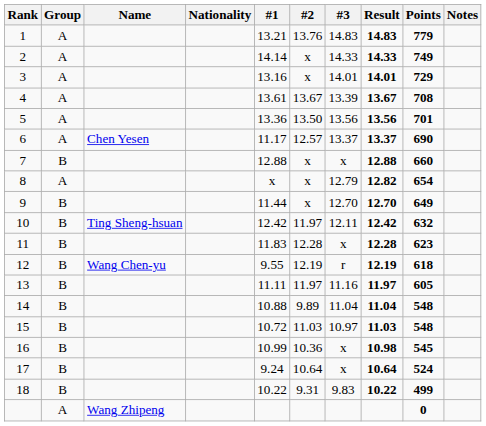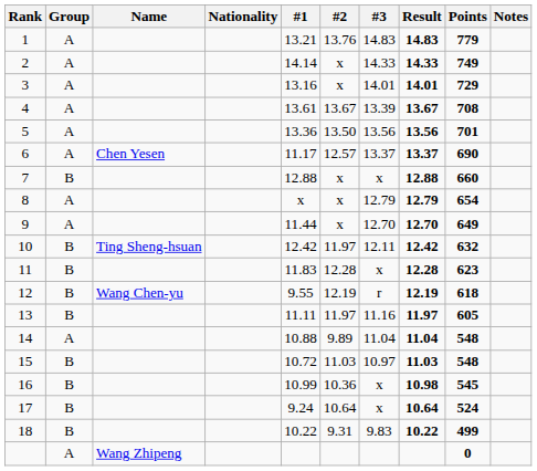 <table class="wikitable sortable" style="text-align:center">
 <tr>
 <th>Rank</th>
 <th>Group</th>
 <th>Name</th>
 <th>Nationality</th>
 <th>#1</th>
 <th>#2</th>
 <th>#3</th>
 <th>Result</th>
 <th>Points</th>
 <th>Notes</th>
 </tr>
 <tr>
 <td>1</td>
 <td>A</td>
 <td align=left></td>
 <td align=left></td>
 <td>13.21</td>
 <td>13.76</td>
 <td>14.83</td>
 <td><strong>14.83</strong></td>
 <td><strong>779</strong></td>
 <td></td>
 </tr>
 <tr>
 <td>2</td>
 <td>A</td>
 <td align=left></td>
 <td align=left></td>
 <td>14.14</td>
 <td>x</td>
 <td>14.33</td>
 <td><strong>14.33</strong></td>
 <td><strong>749</strong></td>
 <td></td>
 </tr>
 <tr>
 <td>3</td>
 <td>A</td>
 <td align=left></td>
 <td align=left></td>
 <td>13.16</td>
 <td>x</td>
 <td>14.01</td>
 <td><strong>14.01</strong></td>
 <td><strong>729</strong></td>
 <td></td>
 </tr>
 <tr>
 <td>4</td>
 <td>A</td>
 <td align=left></td>
 <td align=left></td>
 <td>13.61</td>
 <td>13.67</td>
 <td>13.39</td>
 <td><strong>13.67</strong></td>
 <td><strong>708</strong></td>
 <td></td>
 </tr>
 <tr>
 <td>5</td>
 <td>A</td>
 <td align=left></td>
 <td align=left></td>
 <td>13.36</td>
 <td>13.50</td>
 <td>13.56</td>
 <td><strong>13.56</strong></td>
 <td><strong>701</strong></td>
 <td></td>
 </tr>
 <tr>
 <td>6</td>
 <td>A</td>
 <td align=left><a href='#'>Chen Yesen</a></td>
 <td align=left></td>
 <td>11.17</td>
 <td>12.57</td>
 <td>13.37</td>
 <td><strong>13.37</strong></td>
 <td><strong>690</strong></td>
 <td></td>
 </tr>
 <tr>
 <td>7</td>
 <td>B</td>
 <td align=left></td>
 <td align=left></td>
 <td>12.88</td>
 <td>x</td>
 <td>x</td>
 <td><strong>12.88</strong></td>
 <td><strong>660</strong></td>
 <td></td>
 </tr>
 <tr>
 <td>8</td>
 <td>A</td>
 <td align=left></td>
 <td align=left></td>
 <td>x</td>
 <td>x</td>
 <td>12.79</td>
-<td><strong>12.82</strong></td>
+<td><strong>12.79</strong></td>
 <td><strong>654</strong></td>
 <td></td>
 </tr>
 <tr>
 <td>9</td>
-<td>B</td>
+<td>A</td>
 <td align=left></td>
 <td align=left></td>
 <td>11.44</td>
 <td>x</td>
 <td>12.70</td>
 <td><strong>12.70</strong></td>
 <td><strong>649</strong></td>
 <td></td>
 </tr>
 <tr>
 <td>10</td>
 <td>B</td>
 <td align=left><a href='#'>Ting Sheng-hsuan</a></td>
 <td align=left></td>
 <td>12.42</td>
 <td>11.97</td>
 <td>12.11</td>
 <td><strong>12.42</strong></td>
 <td><strong>632</strong></td>
 <td></td>
 </tr>
 <tr>
 <td>11</td>
 <td>B</td>
 <td align=left></td>
 <td align=left></td>
 <td>11.83</td>
 <td>12.28</td>
 <td>x</td>
 <td><strong>12.28</strong></td>
 <td><strong>623</strong></td>
 <td></td>
 </tr>
 <tr>
 <td>12</td>
 <td>B</td>
 <td align=left><a href='#'>Wang Chen-yu</a></td>
 <td align=left></td>
 <td>9.55</td>
 <td>12.19</td>
 <td>r</td>
 <td><strong>12.19</strong></td>
 <td><strong>618</strong></td>
 <td></td>
 </tr>
 <tr>
 <td>13</td>
 <td>B</td>
 <td align=left></td>
 <td align=left></td>
 <td>11.11</td>
 <td>11.97</td>
 <td>11.16</td>
 <td><strong>11.97</strong></td>
 <td><strong>605</strong></td>
 <td></td>
 </tr>
 <tr>
 <td>14</td>
-<td>B</td>
+<td>A</td>
 <td align=left></td>
 <td align=left></td>
 <td>10.88</td>
 <td>9.89</td>
 <td>11.04</td>
 <td><strong>11.04</strong></td>
 <td><strong>548</strong></td>
 <td></td>
 </tr>
 <tr>
 <td>15</td>
 <td>B</td>
 <td align=left></td>
 <td align=left></td>
 <td>10.72</td>
 <td>11.03</td>
 <td>10.97</td>
 <td><strong>11.03</strong></td>
 <td><strong>548</strong></td>
 <td></td>
 </tr>
 <tr>
 <td>16</td>
 <td>B</td>
 <td align=left></td>
 <td align=left></td>
 <td>10.99</td>
 <td>10.36</td>
 <td>x</td>
 <td><strong>10.98</strong></td>
 <td><strong>545</strong></td>
 <td></td>
 </tr>
 <tr>
 <td>17</td>
 <td>B</td>
 <td align=left></td>
 <td align=left></td>
 <td>9.24</td>
 <td>10.64</td>
 <td>x</td>
 <td><strong>10.64</strong></td>
 <td><strong>524</strong></td>
 <td></td>
 </tr>
 <tr>
 <td>18</td>
 <td>B</td>
 <td align=left></td>
 <td align=left></td>
 <td>10.22</td>
 <td>9.31</td>
 <td>9.83</td>
 <td><strong>10.22</strong></td>
 <td><strong>499</strong></td>
 <td></td>
 </tr>
 <tr>
 <td></td>
 <td>A</td>
 <td align=left><a href='#'>Wang Zhipeng</a></td>
 <td align=left></td>
 <td></td>
 <td></td>
 <td></td>
 <td><strong></strong></td>
 <td><strong>0</strong></td>
 </tr>
 </table>
